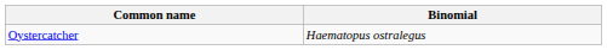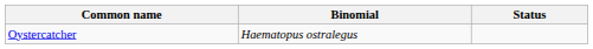 <table style="width:60%;" class="wikitable">
 <tr>
 <th width=40%>Common name</th>
 <th width=40%>Binomial</th>
+<th width=20%>Status</th>
 </tr>
 <tr>
 <td><a href='#'>Oystercatcher</a></td>
 <td><em>Haematopus ostralegus</em></td>
+<td></td>
 </tr>
 </table>
